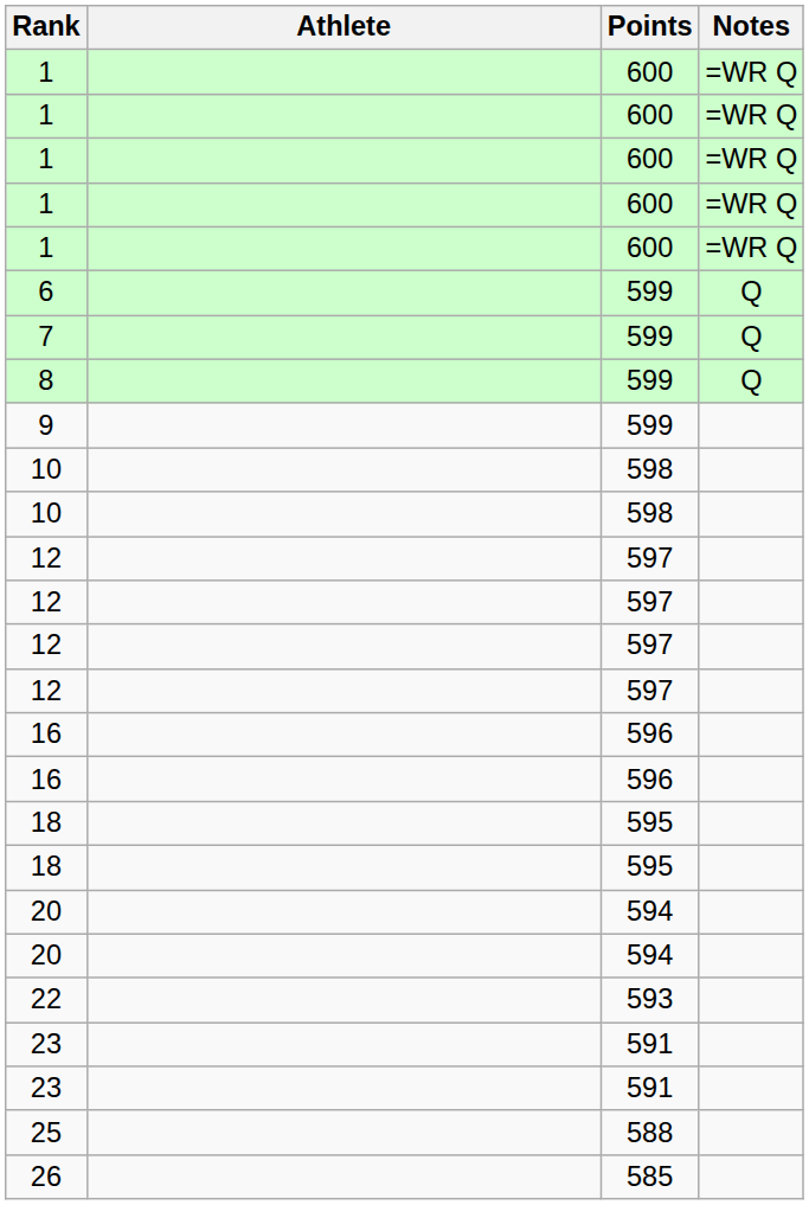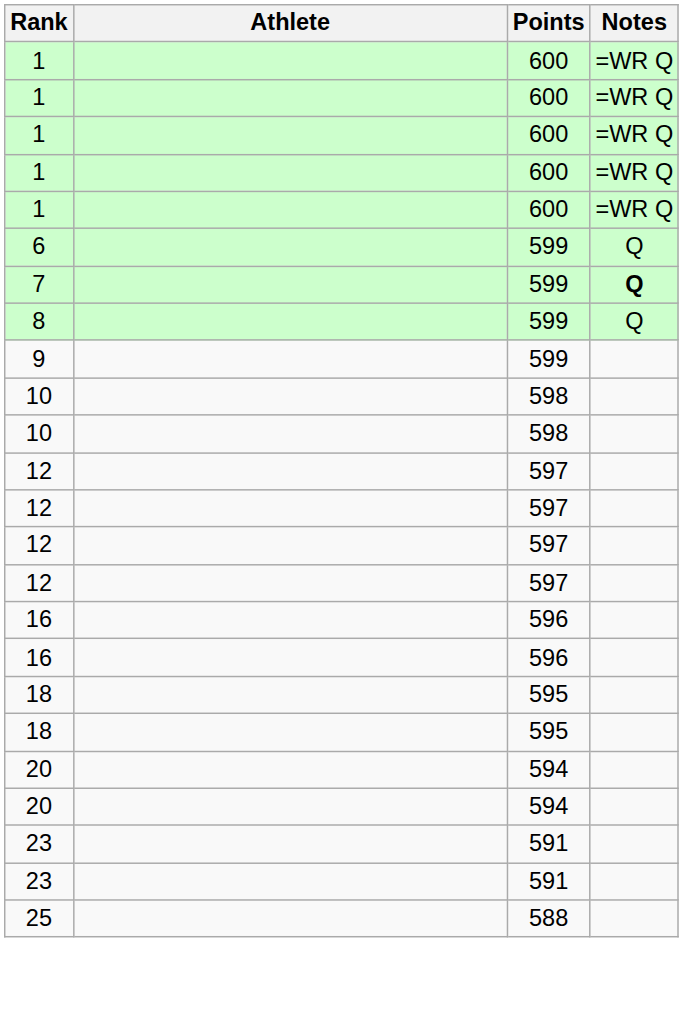 <table class="wikitable" style="text-align:center">
 <tr>
 <th>Rank</th>
 <th Style="width:18em">Athlete</th>
 <th>Points</th>
 <th>Notes</th>
 </tr>
 <tr style="background:#cfc">
 <td>1</td>
 <td style="text-align:left"></td>
 <td>600</td>
 <td>=WR Q</td>
 </tr>
 <tr style="background:#cfc">
 <td>1</td>
 <td style="text-align:left"></td>
 <td>600</td>
 <td>=WR Q</td>
 </tr>
 <tr style="background:#cfc">
 <td>1</td>
 <td style="text-align:left"></td>
 <td>600</td>
 <td>=WR Q</td>
 </tr>
 <tr style="background:#cfc">
 <td>1</td>
 <td style="text-align:left"></td>
 <td>600</td>
 <td>=WR Q</td>
 </tr>
 <tr style="background:#cfc">
 <td>1</td>
 <td style="text-align:left"></td>
 <td>600</td>
 <td>=WR Q</td>
 </tr>
 <tr style="background:#cfc">
 <td>6</td>
 <td style="text-align:left"></td>
 <td>599</td>
 <td>Q</td>
 </tr>
 <tr style="background:#cfc">
 <td>7</td>
 <td style="text-align:left"></td>
 <td>599</td>
-<td>Q</td>
+<td><strong>Q</strong></td>
 </tr>
 <tr style="background:#cfc">
 <td>8</td>
 <td style="text-align:left"></td>
 <td>599</td>
 <td>Q</td>
 </tr>
 <tr>
 <td>9</td>
 <td style="text-align:left"></td>
 <td>599</td>
 <td></td>
 </tr>
 <tr>
 <td>10</td>
 <td style="text-align:left"></td>
 <td>598</td>
 <td></td>
 </tr>
 <tr>
 <td>10</td>
 <td style="text-align:left"></td>
 <td>598</td>
 <td></td>
 </tr>
 <tr>
 <td>12</td>
 <td style="text-align:left"></td>
 <td>597</td>
 <td></td>
 </tr>
 <tr>
 <td>12</td>
 <td style="text-align:left"></td>
 <td>597</td>
 <td></td>
 </tr>
 <tr>
 <td>12</td>
 <td style="text-align:left"></td>
 <td>597</td>
 <td></td>
 </tr>
 <tr>
 <td>12</td>
 <td style="text-align:left"></td>
 <td>597</td>
 <td></td>
 </tr>
 <tr>
 <td>16</td>
 <td style="text-align:left"></td>
 <td>596</td>
 <td></td>
 </tr>
 <tr>
 <td>16</td>
 <td style="text-align:left"></td>
 <td>596</td>
 <td></td>
 </tr>
 <tr>
 <td>18</td>
 <td style="text-align:left"></td>
 <td>595</td>
 <td></td>
 </tr>
 <tr>
 <td>18</td>
 <td style="text-align:left"></td>
 <td>595</td>
 <td></td>
 </tr>
 <tr>
 <td>20</td>
 <td style="text-align:left"></td>
 <td>594</td>
 <td></td>
 </tr>
 <tr>
 <td>20</td>
 <td style="text-align:left"></td>
 <td>594</td>
 <td></td>
 </tr>
 <tr>
-<td>22</td>
-<td style="text-align:left"></td>
-<td>593</td>
-<td></td>
-</tr>
-<tr>
 <td>23</td>
 <td style="text-align:left"></td>
 <td>591</td>
 <td></td>
 </tr>
 <tr>
 <td>23</td>
 <td style="text-align:left"></td>
 <td>591</td>
 <td></td>
 </tr>
 <tr>
 <td>25</td>
 <td style="text-align:left"></td>
 <td>588</td>
 <td></td>
 </tr>
-<tr>
-<td>26</td>
-<td style="text-align:left"></td>
-<td>585</td>
-<td></td>
-</tr>
 </table>
